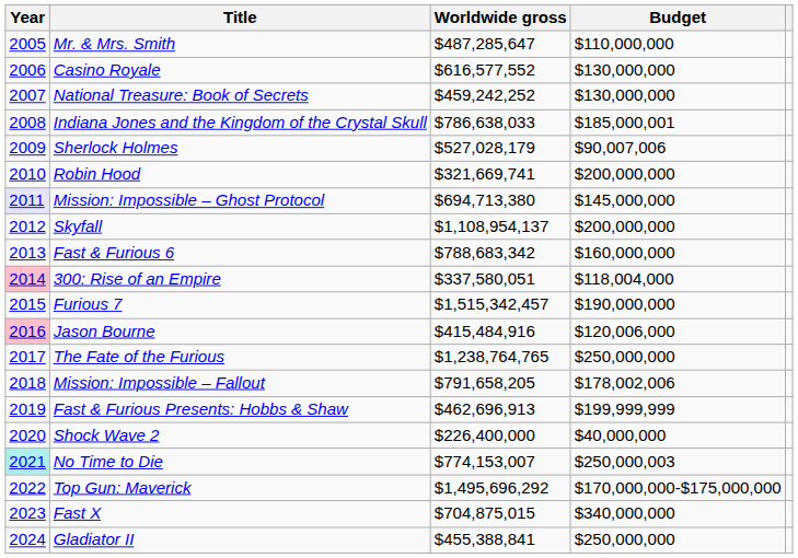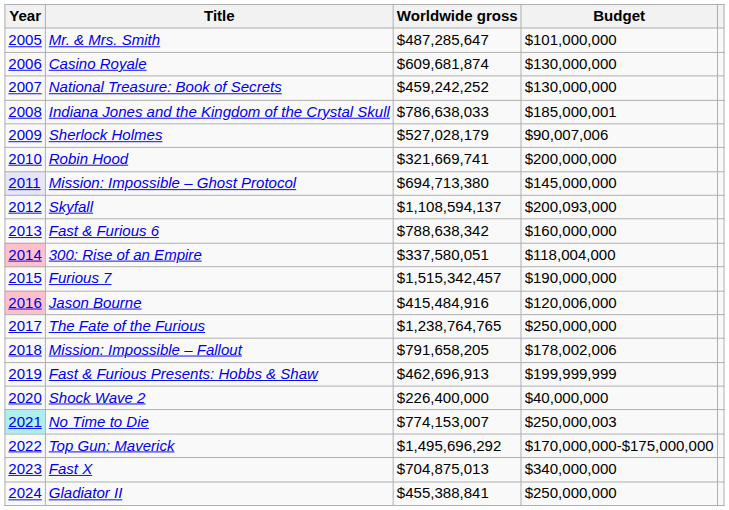 <table class="wikitable sortable" style="margin:auto; text-align:left">
 <tr>
 <th>Year</th>
 <th>Title</th>
 <th>Worldwide gross</th>
 <th>Budget</th>
 <th></th>
 </tr>
 <tr>
 <td><a href='#'>2005</a></td>
 <td><em><a href='#'>Mr. & Mrs. Smith</a></em></td>
 <td>$487,285,647</td>
-<td>$110,000,000</td>
+<td>$101,000,000</td>
 <td></td>
 </tr>
 <tr>
 <td><a href='#'>2006</a></td>
 <td><em><a href='#'>Casino Royale</a></em></td>
-<td>$616,577,552</td>
+<td>$609,681,874</td>
 <td>$130,000,000</td>
 <td></td>
 </tr>
 <tr>
 <td><a href='#'>2007</a></td>
 <td><em><a href='#'>National Treasure: Book of Secrets</a></em></td>
 <td>$459,242,252</td>
 <td>$130,000,000</td>
 <td></td>
 </tr>
 <tr>
 <td><a href='#'>2008</a></td>
 <td><em><a href='#'>Indiana Jones and the Kingdom of the Crystal Skull</a></em></td>
 <td>$786,638,033</td>
 <td>$185,000,001</td>
 <td></td>
 </tr>
 <tr>
 <td><a href='#'>2009</a></td>
 <td><em><a href='#'>Sherlock Holmes</a></em></td>
 <td>$527,028,179</td>
 <td>$90,007,006</td>
 <td></td>
 </tr>
 <tr>
 <td><a href='#'>2010</a></td>
 <td><em><a href='#'>Robin Hood</a></em></td>
 <td>$321,669,741</td>
 <td>$200,000,000</td>
 <td></td>
 </tr>
 <tr>
 <td style="background: lavender;"><a href='#'>2011</a></td>
 <td><em><a href='#'>Mission: Impossible – Ghost Protocol</a></em></td>
 <td>$694,713,380</td>
 <td>$145,000,000</td>
 <td></td>
 </tr>
 <tr>
 <td><a href='#'>2012</a></td>
 <td><em><a href='#'>Skyfall</a></em></td>
-<td>$1,108,954,137</td>
-<td>$200,000,000</td>
+<td>$1,108,594,137</td>
+<td>$200,093,000</td>
 <td></td>
 </tr>
 <tr>
 <td><a href='#'>2013</a></td>
 <td><em><a href='#'>Fast & Furious 6</a></em></td>
-<td>$788,683,342</td>
+<td>$788,638,342</td>
 <td>$160,000,000</td>
 <td></td>
 </tr>
 <tr>
 <td style="background: pink;"><a href='#'>2014</a></td>
 <td><em><a href='#'>300: Rise of an Empire</a></em></td>
 <td>$337,580,051</td>
 <td>$118,004,000</td>
 <td></td>
 </tr>
 <tr>
 <td><a href='#'>2015</a></td>
 <td><em><a href='#'>Furious 7</a></em></td>
 <td>$1,515,342,457</td>
 <td>$190,000,000</td>
 <td></td>
 </tr>
 <tr>
 <td style="background: pink;"><a href='#'>2016</a></td>
 <td><em><a href='#'>Jason Bourne</a></em></td>
 <td>$415,484,916</td>
 <td>$120,006,000</td>
 <td></td>
 </tr>
 <tr>
 <td><a href='#'>2017</a></td>
 <td><em><a href='#'>The Fate of the Furious</a></em></td>
 <td>$1,238,764,765</td>
 <td>$250,000,000</td>
 <td></td>
 </tr>
 <tr>
 <td><a href='#'>2018</a></td>
 <td><em><a href='#'>Mission: Impossible – Fallout</a></em></td>
 <td>$791,658,205</td>
 <td>$178,002,006</td>
 <td></td>
 </tr>
 <tr>
 <td><a href='#'>2019</a></td>
 <td><em><a href='#'>Fast & Furious Presents: Hobbs & Shaw</a></em></td>
 <td>$462,696,913</td>
 <td>$199,999,999</td>
 <td></td>
 </tr>
 <tr>
 <td><a href='#'>2020</a></td>
 <td><em><a href='#'>Shock Wave 2</a></em></td>
 <td>$226,400,000</td>
 <td>$40,000,000</td>
 <td></td>
 </tr>
 <tr>
 <td style="background: paleturquoise;"><a href='#'>2021</a></td>
 <td><em><a href='#'>No Time to Die</a></em></td>
 <td>$774,153,007</td>
 <td>$250,000,003</td>
 <td></td>
 </tr>
 <tr>
 <td><a href='#'>2022</a></td>
 <td><em><a href='#'>Top Gun: Maverick</a></em></td>
 <td>$1,495,696,292</td>
 <td>$170,000,000-$175,000,000</td>
 <td></td>
 </tr>
 <tr>
 <td><a href='#'>2023</a></td>
 <td><em><a href='#'>Fast X</a></em></td>
-<td>$704,875,015</td>
+<td>$704,875,013</td>
 <td>$340,000,000</td>
 <td></td>
 </tr>
 <tr>
 <td><a href='#'>2024</a></td>
 <td><em><a href='#'>Gladiator II</a></em></td>
 <td>$455,388,841</td>
 <td>$250,000,000</td>
 <td></td>
 </tr>
 </table>
